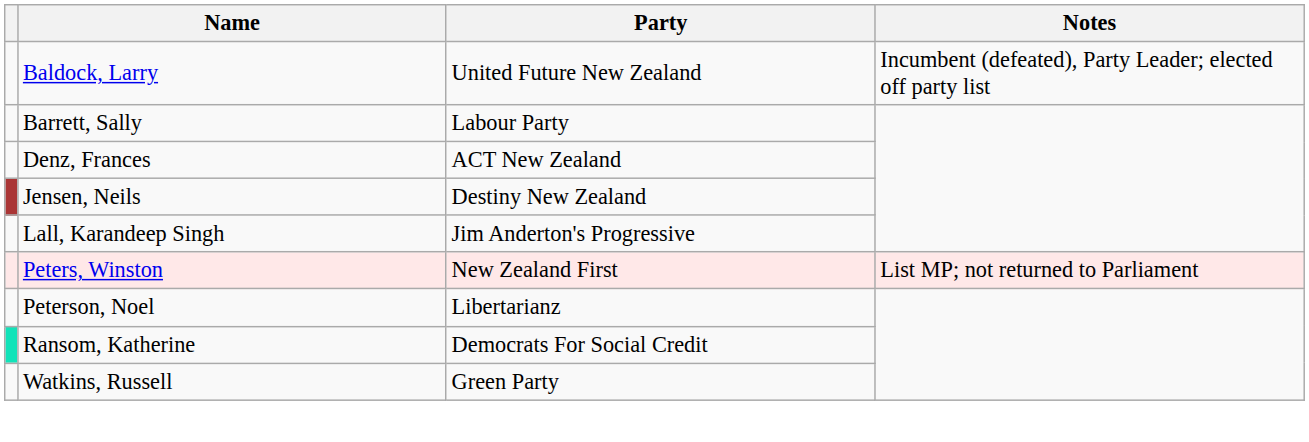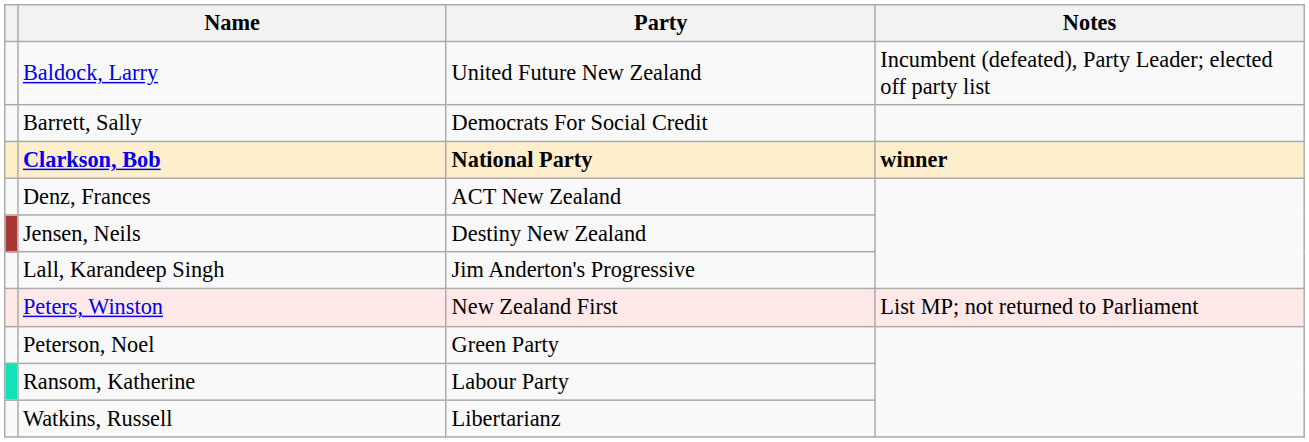 <table class="wikitable" width="70%" style="font-size:95%;">
 <tr>
 <th width=1%></th>
 <th width=33%>Name</th>
 <th width=33%>Party</th>
 <th width=33%>Notes</th>
 </tr>
 <tr -->
 <td bgcolor=></td>
 <td><a href='#'>Baldock, Larry</a></td>
 <td>United Future New Zealand</td>
 <td>Incumbent (defeated), Party Leader; elected off party list</td>
 </tr>
 <tr -->
 <td bgcolor=></td>
 <td>Barrett, Sally</td>
-<td>Labour Party</td>
+<td>Democrats For Social Credit</td>
+</tr>
+<tr ---- bgcolor=#FFEECC>
+<td bgcolor=></td>
+<td><strong><a href='#'>Clarkson, Bob</a></strong></td>
+<td><strong>National Party</strong></td>
+<td><strong>winner</strong></td>
 </tr>
 <tr -->
 <td bgcolor=></td>
 <td>Denz, Frances</td>
 <td>ACT New Zealand</td>
 </tr>
 <tr -->
 <td bgcolor=#aa3535></td>
 <td>Jensen, Neils</td>
 <td>Destiny New Zealand</td>
 </tr>
 <tr -->
 <td bgcolor=></td>
 <td>Lall, Karandeep Singh</td>
 <td>Jim Anderton's Progressive</td>
 </tr>
 <tr ---- bgcolor=#FFE8E8>
 <td bgcolor=></td>
 <td><a href='#'>Peters, Winston</a></td>
 <td>New Zealand First</td>
 <td>List MP; not returned to Parliament</td>
 </tr>
 <tr -->
 <td bgcolor=></td>
 <td>Peterson, Noel</td>
-<td>Libertarianz</td>
+<td>Green Party</td>
 </tr>
 <tr -->
 <td bgcolor=#11e3b9></td>
 <td>Ransom, Katherine</td>
-<td>Democrats For Social Credit</td>
+<td>Labour Party</td>
 </tr>
 <tr -->
 <td bgcolor=></td>
 <td>Watkins, Russell</td>
-<td>Green Party</td>
+<td>Libertarianz</td>
 </tr>
 </table>
